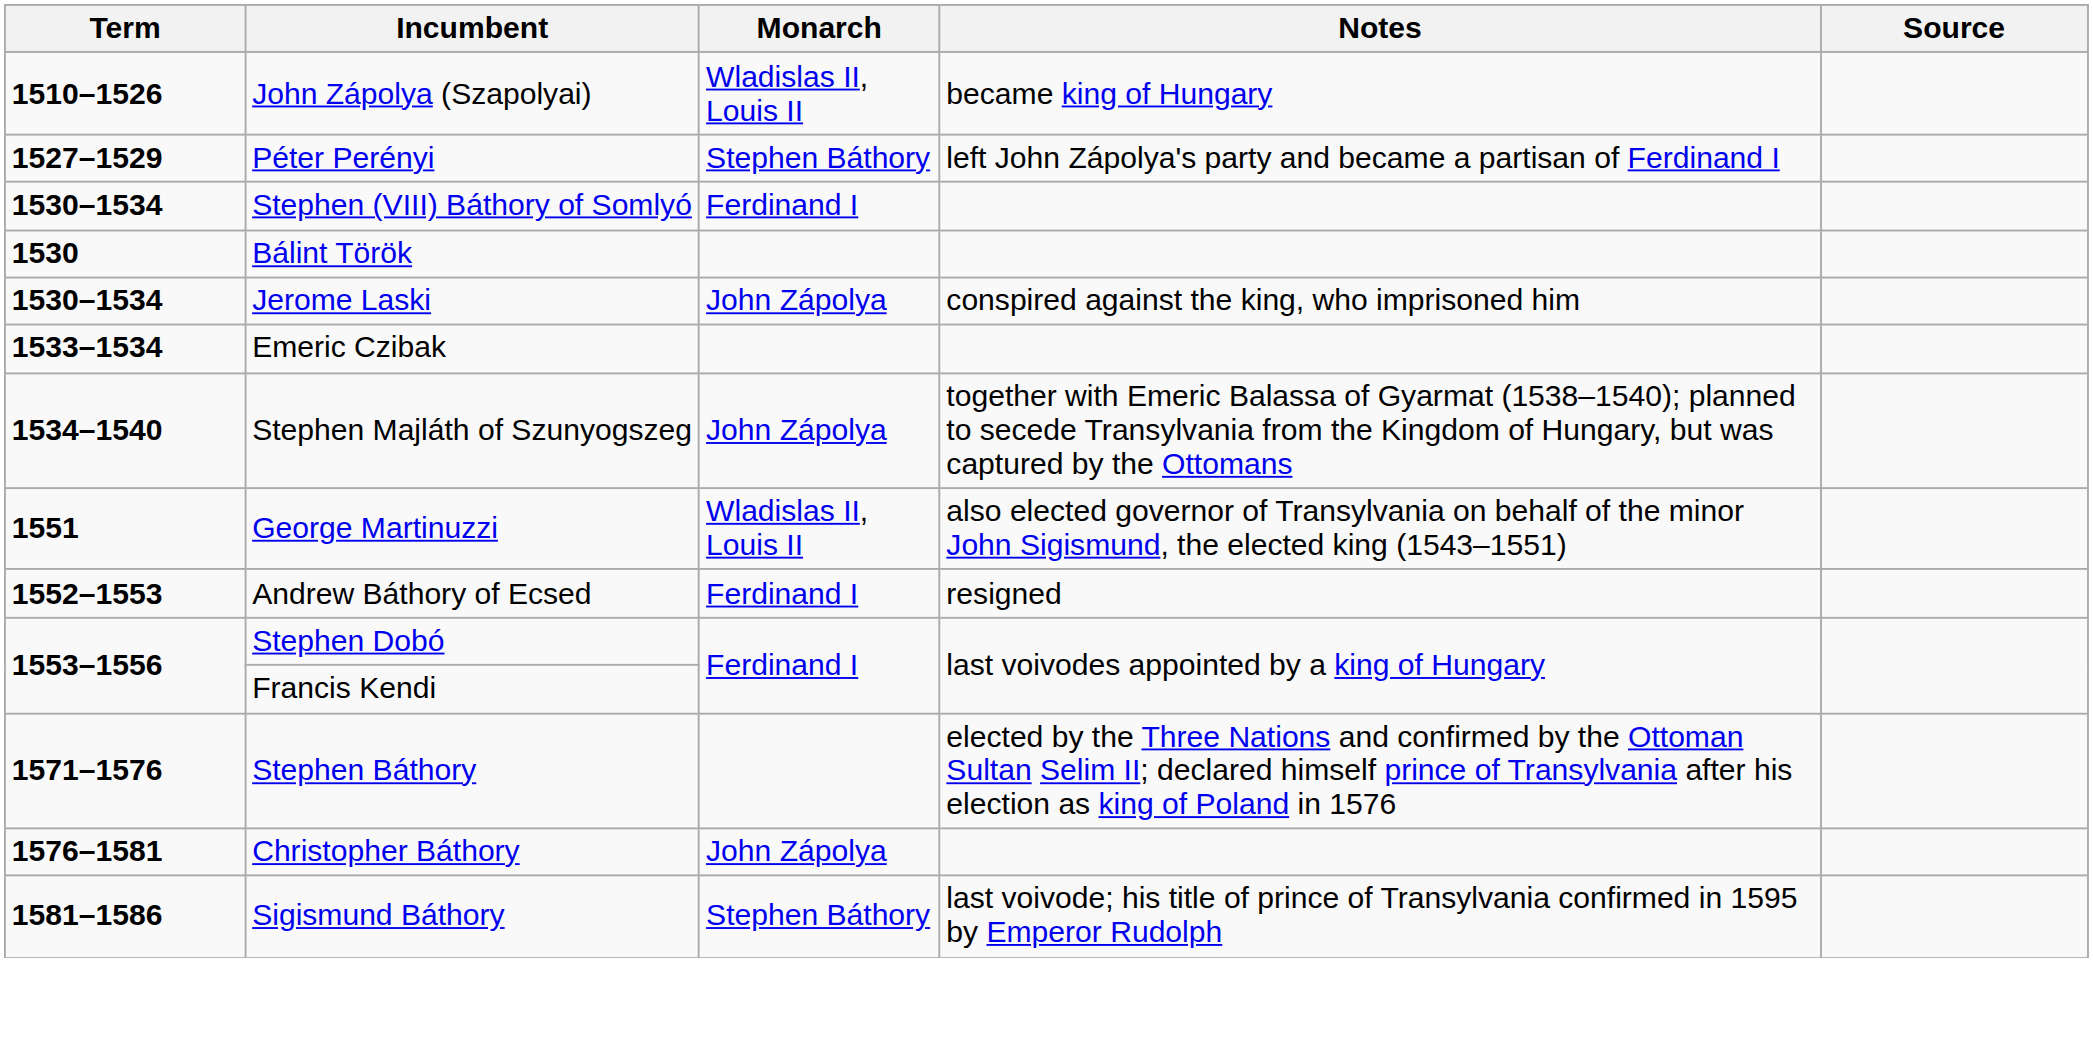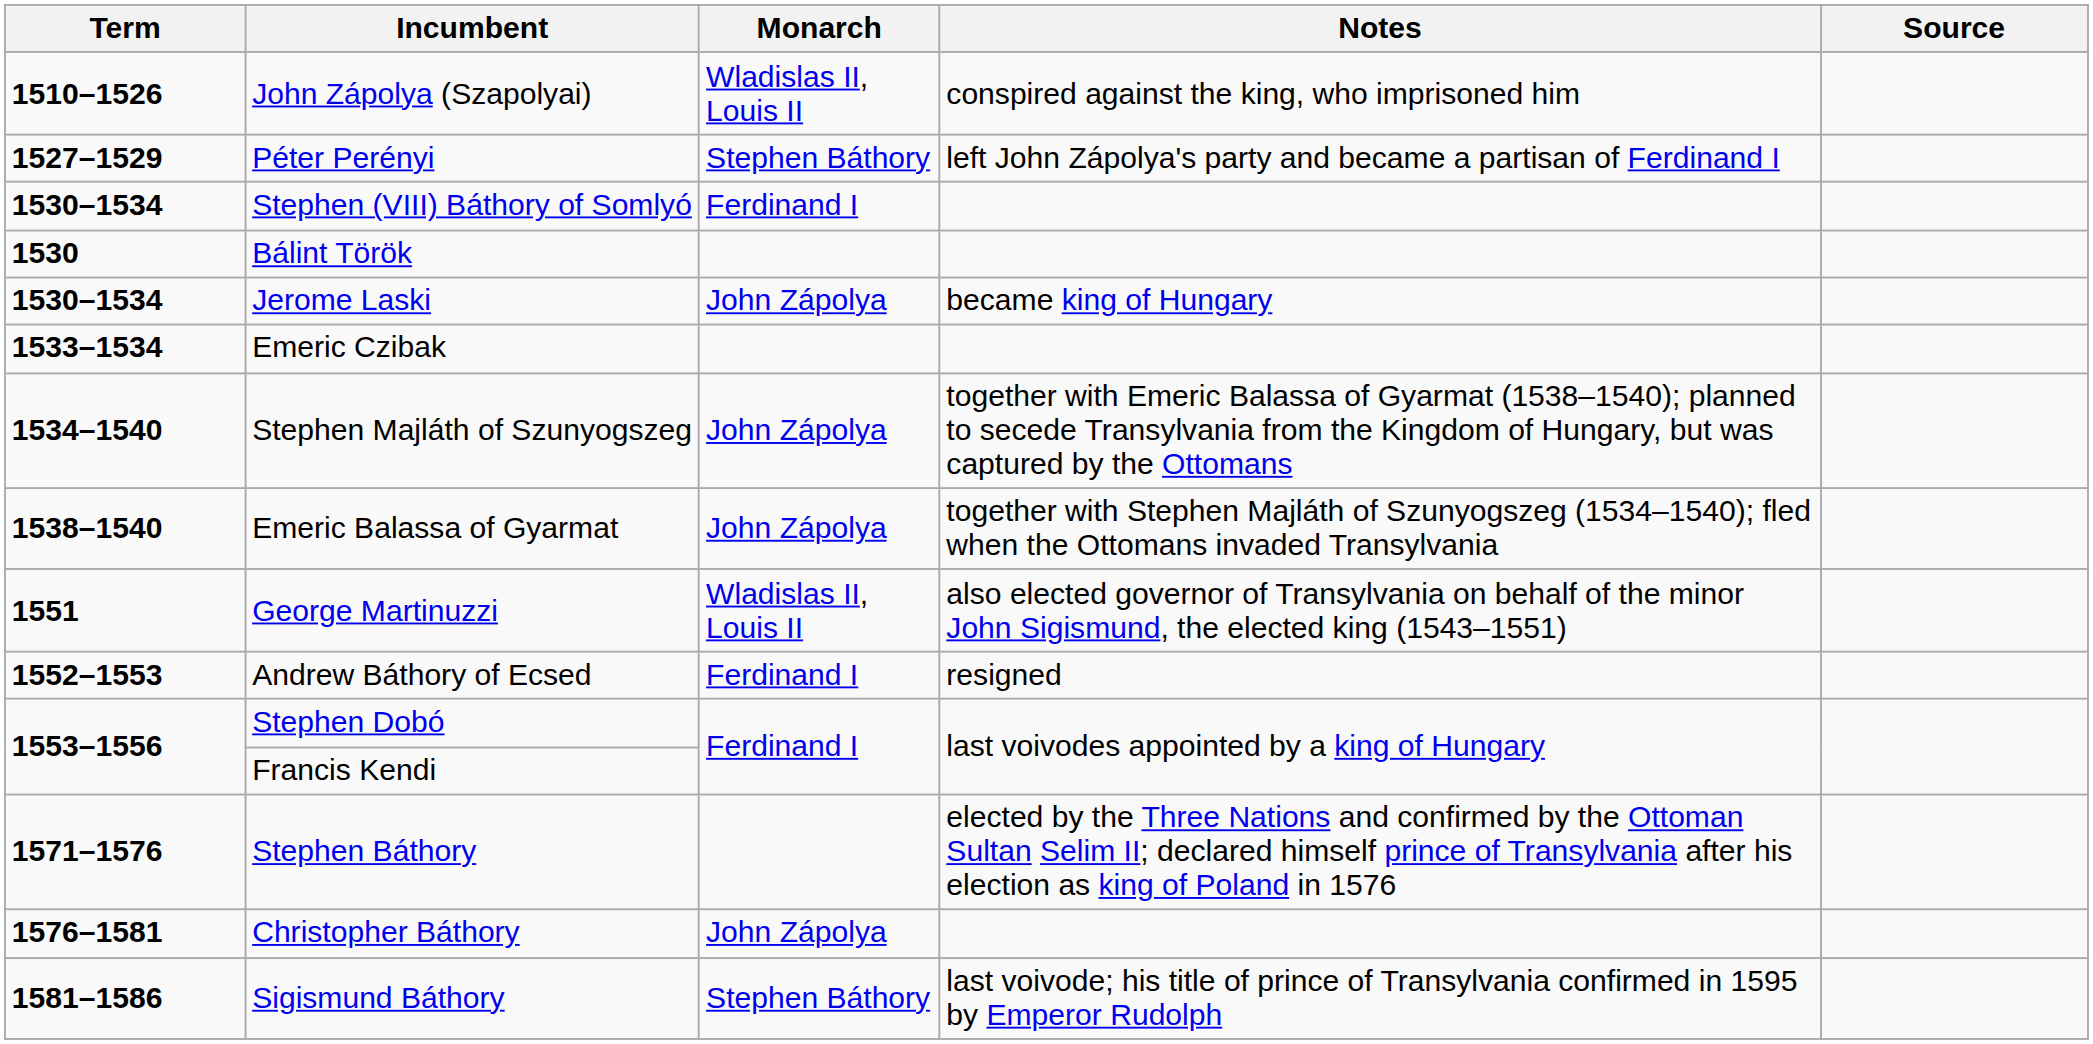 <table class="wikitable" style="width: 70%">
 <tr>
 <th scope="col" width="9%">Term</th>
 <th scope="col" width="17%">Incumbent</th>
 <th scope="col" width="9%">Monarch</th>
 <th scope="col" width="33%">Notes</th>
 <th scope="col" width="10%">Source</th>
 </tr>
 <tr>
 <td><strong>1510–1526</strong></td>
 <td><a href='#'>John Zápolya</a> (Szapolyai)</td>
 <td><a href='#'>Wladislas II</a>, <a href='#'>Louis II</a></td>
-<td>became <a href='#'>king of Hungary</a></td>
+<td>conspired against the king, who imprisoned him</td>
 <td></td>
 </tr>
 <tr>
 <td><strong>1527–1529</strong></td>
 <td><a href='#'>Péter Perényi</a></td>
 <td><a href='#'>Stephen Báthory</a></td>
 <td>left John Zápolya's party and became a partisan of <a href='#'>Ferdinand I</a></td>
 <td></td>
 </tr>
 <tr>
 <td><strong>1530–1534</strong></td>
 <td><a href='#'>Stephen (VIII) Báthory of Somlyó</a></td>
 <td><a href='#'>Ferdinand I</a></td>
 <td></td>
 <td></td>
 </tr>
 <tr>
 <td><strong>1530</strong></td>
 <td><a href='#'>Bálint Török</a></td>
 <td></td>
 <td></td>
 <td></td>
 </tr>
 <tr>
 <td><strong>1530–1534</strong></td>
 <td><a href='#'>Jerome Laski</a></td>
 <td><a href='#'>John Zápolya</a></td>
-<td>conspired against the king, who imprisoned him</td>
+<td>became <a href='#'>king of Hungary</a></td>
 <td></td>
 </tr>
 <tr>
 <td><strong>1533–1534</strong></td>
 <td>Emeric Czibak</td>
 <td></td>
 <td></td>
 <td></td>
 </tr>
 <tr>
 <td><strong>1534–1540</strong></td>
 <td>Stephen Majláth of Szunyogszeg</td>
 <td><a href='#'>John Zápolya</a></td>
 <td>together with Emeric Balassa of Gyarmat (1538–1540); planned to secede Transylvania from the Kingdom of Hungary, but was captured by the <a href='#'>Ottomans</a></td>
+<td></td>
+</tr>
+<tr>
+<td><strong>1538–1540</strong></td>
+<td>Emeric Balassa of Gyarmat</td>
+<td><a href='#'>John Zápolya</a></td>
+<td>together with Stephen Majláth of Szunyogszeg (1534–1540); fled when the Ottomans invaded Transylvania</td>
 <td></td>
 </tr>
 <tr>
 <td><strong>1551</strong></td>
 <td><a href='#'>George Martinuzzi</a></td>
 <td><a href='#'>Wladislas II</a>, <a href='#'>Louis II</a></td>
 <td>also elected governor of Transylvania on behalf of the minor <a href='#'>John Sigismund</a>, the elected king (1543–1551)</td>
 <td></td>
 </tr>
 <tr>
 <td><strong>1552–1553</strong></td>
 <td>Andrew Báthory of Ecsed</td>
 <td><a href='#'>Ferdinand I</a></td>
 <td>resigned</td>
 <td></td>
 </tr>
 <tr>
 <td rowspan="2"><strong>1553–1556</strong></td>
 <td><a href='#'>Stephen Dobó</a></td>
 <td rowspan="2"><a href='#'>Ferdinand I</a></td>
 <td rowspan="2">last voivodes appointed by a <a href='#'>king of Hungary</a></td>
 <td rowspan="2"></td>
 </tr>
 <tr>
 <td>Francis Kendi</td>
 </tr>
 <tr>
 <td><strong>1571–1576</strong></td>
 <td><a href='#'>Stephen Báthory</a></td>
 <td></td>
 <td>elected by the <a href='#'>Three Nations</a> and confirmed by the <a href='#'>Ottoman Sultan</a> <a href='#'>Selim II</a>; declared himself <a href='#'>prince of Transylvania</a> after his election as <a href='#'>king of Poland</a> in 1576</td>
 <td></td>
 </tr>
 <tr>
 <td><strong>1576–1581</strong></td>
 <td><a href='#'>Christopher Báthory</a></td>
 <td><a href='#'>John Zápolya</a></td>
 <td></td>
 <td></td>
 </tr>
 <tr>
 <td><strong>1581–1586</strong></td>
 <td><a href='#'>Sigismund Báthory</a></td>
 <td><a href='#'>Stephen Báthory</a></td>
 <td>last voivode; his title of prince of Transylvania confirmed in 1595 by <a href='#'>Emperor Rudolph</a></td>
 <td></td>
 </tr>
 </table>
